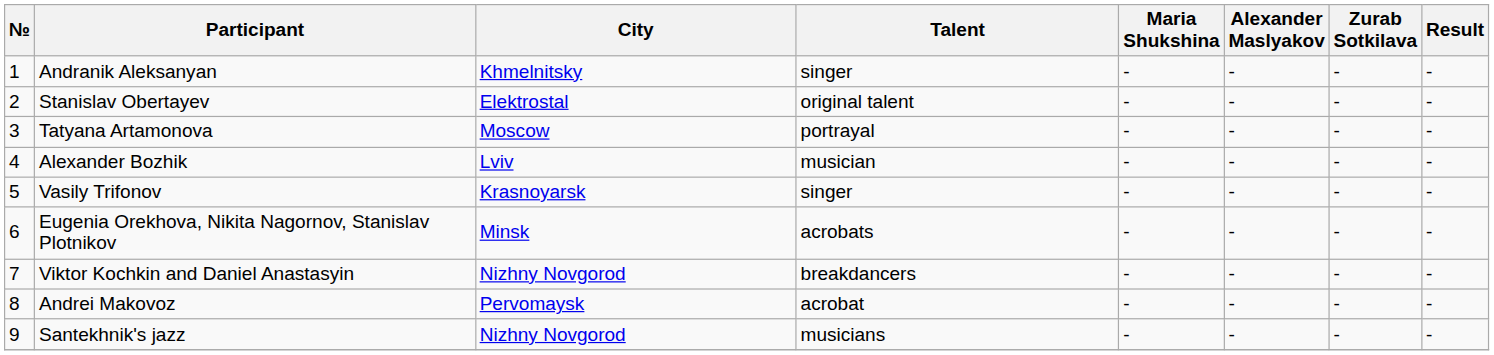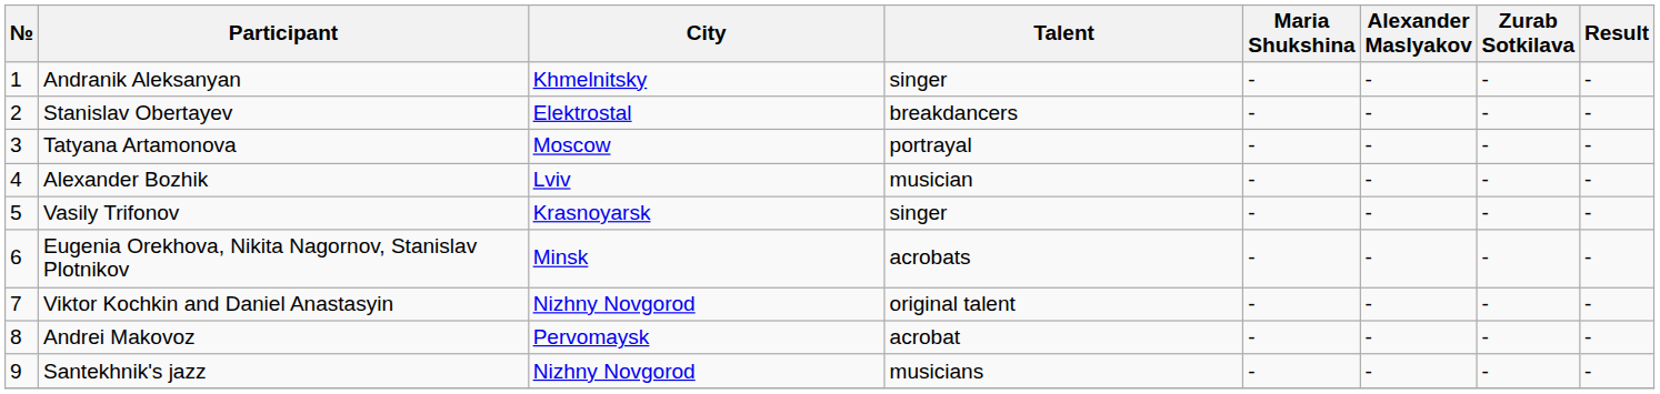 <table class="wikitable">
 <tr>
 <th width="2%">№</th>
 <th width="35%">Participant</th>
 <th width="25%">City</th>
 <th width="25%">Talent</th>
 <th width="3%">Maria Shukshina</th>
 <th width="3%">Alexander Maslyakov</th>
 <th width="3%">Zurab Sotkilava</th>
 <th width="3%">Result</th>
 </tr>
 <tr>
 <td>1</td>
 <td>Andranik Aleksanyan</td>
 <td><a href='#'>Khmelnitsky</a></td>
 <td>singer</td>
 <td>-</td>
 <td>-</td>
 <td>-</td>
 <td>-</td>
 </tr>
 <tr>
 <td>2</td>
 <td>Stanislav Obertayev</td>
 <td><a href='#'>Elektrostal</a></td>
-<td>original talent</td>
+<td>breakdancers</td>
 <td>-</td>
 <td>-</td>
 <td>-</td>
 <td>-</td>
 </tr>
 <tr>
 <td>3</td>
 <td>Tatyana Artamonova</td>
 <td><a href='#'>Moscow</a></td>
 <td>portrayal</td>
 <td>-</td>
 <td>-</td>
 <td>-</td>
 <td>-</td>
 </tr>
 <tr>
 <td>4</td>
 <td>Alexander Bozhik</td>
 <td><a href='#'>Lviv</a></td>
 <td>musician</td>
 <td>-</td>
 <td>-</td>
 <td>-</td>
 <td>-</td>
 </tr>
 <tr>
 <td>5</td>
 <td>Vasily Trifonov</td>
 <td><a href='#'>Krasnoyarsk</a></td>
 <td>singer</td>
 <td>-</td>
 <td>-</td>
 <td>-</td>
 <td>-</td>
 </tr>
 <tr>
 <td>6</td>
 <td>Eugenia Orekhova, Nikita Nagornov, Stanislav Plotnikov</td>
 <td><a href='#'>Minsk</a></td>
 <td>acrobats</td>
 <td>-</td>
 <td>-</td>
 <td>-</td>
 <td>-</td>
 </tr>
 <tr>
 <td>7</td>
 <td>Viktor Kochkin and Daniel Anastasyin</td>
 <td><a href='#'>Nizhny Novgorod</a></td>
-<td>breakdancers</td>
+<td>original talent</td>
 <td>-</td>
 <td>-</td>
 <td>-</td>
 <td>-</td>
 </tr>
 <tr>
 <td>8</td>
 <td>Andrei Makovoz</td>
 <td><a href='#'>Pervomaysk</a></td>
 <td>acrobat</td>
 <td>-</td>
 <td>-</td>
 <td>-</td>
 <td>-</td>
 </tr>
 <tr>
 <td>9</td>
 <td>Santekhnik's jazz</td>
 <td><a href='#'>Nizhny Novgorod</a></td>
 <td>musicians</td>
 <td>-</td>
 <td>-</td>
 <td>-</td>
 <td>-</td>
 </tr>
 <tr>
 </tr>
 </table>
